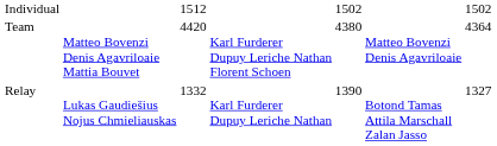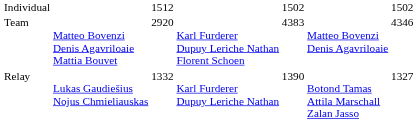 <table>
 <tr style="vertical-align:top;">
 <td>Individual</td>
 <td></td>
 <td>1512</td>
 <td></td>
 <td>1502</td>
 <td></td>
 <td>1502</td>
 </tr>
 <tr style="vertical-align:top;">
 <td>Team</td>
 <td><br><a href='#'>Matteo Bovenzi</a><br><a href='#'>Denis Agavriloaie</a><br><a href='#'>Mattia Bouvet</a></td>
-<td>4420</td>
+<td>2920</td>
 <td><br><a href='#'>Karl Furderer</a><br><a href='#'>Dupuy Leriche Nathan</a><br><a href='#'>Florent Schoen</a></td>
-<td>4380</td>
+<td>4383</td>
 <td><br><a href='#'>Matteo Bovenzi</a><br><a href='#'>Denis Agavriloaie</a></td>
-<td>4364</td>
+<td>4346</td>
 </tr>
 <tr style="vertical-align:top;">
 <td>Relay</td>
 <td><br><a href='#'>Lukas Gaudiešius</a><br><a href='#'>Nojus Chmieliauskas</a></td>
 <td>1332</td>
 <td><br><a href='#'>Karl Furderer</a><br><a href='#'>Dupuy Leriche Nathan</a></td>
 <td>1390</td>
 <td><br><a href='#'>Botond Tamas</a><br><a href='#'>Attila Marschall</a><br><a href='#'>Zalan Jasso</a></td>
 <td>1327</td>
 </tr>
 </table>
